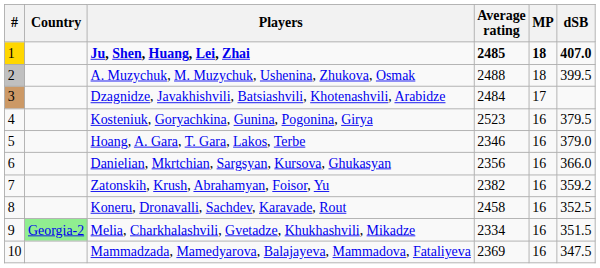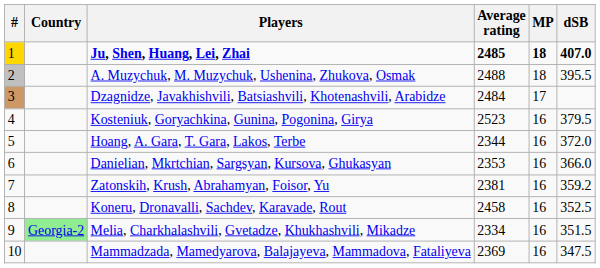 <table class="wikitable">
 <tr>
 <th>#</th>
 <th>Country</th>
 <th>Players</th>
 <th>Average<br>rating</th>
 <th>MP</th>
 <th>dSB</th>
 </tr>
 <tr>
 <td style="background:gold;">1</td>
 <td><strong></strong></td>
 <td><strong><a href='#'>Ju</a>, <a href='#'>Shen</a>, <a href='#'>Huang</a>, <a href='#'>Lei</a>, <a href='#'>Zhai</a></strong></td>
 <td><strong>2485</strong></td>
 <td><strong>18</strong></td>
 <td><strong>407.0</strong></td>
 </tr>
 <tr>
 <td style="background:silver;">2</td>
 <td></td>
 <td><a href='#'>A. Muzychuk</a>, <a href='#'>M. Muzychuk</a>, <a href='#'>Ushenina</a>, <a href='#'>Zhukova</a>, <a href='#'>Osmak</a></td>
 <td>2488</td>
 <td>18</td>
-<td>399.5</td>
+<td>395.5</td>
 </tr>
 <tr>
 <td style="background:#c96;">3</td>
 <td></td>
 <td><a href='#'>Dzagnidze</a>, <a href='#'>Javakhishvili</a>, <a href='#'>Batsiashvili</a>, <a href='#'>Khotenashvili</a>, <a href='#'>Arabidze</a></td>
 <td>2484</td>
 <td>17</td>
 <td></td>
 </tr>
 <tr>
 <td>4</td>
 <td></td>
 <td><a href='#'>Kosteniuk</a>, <a href='#'>Goryachkina</a>, <a href='#'>Gunina</a>, <a href='#'>Pogonina</a>, <a href='#'>Girya</a></td>
 <td>2523</td>
 <td>16</td>
 <td>379.5</td>
 </tr>
 <tr>
 <td>5</td>
 <td></td>
 <td><a href='#'>Hoang</a>, <a href='#'>A. Gara</a>, <a href='#'>T. Gara</a>, <a href='#'>Lakos</a>, <a href='#'>Terbe</a></td>
-<td>2346</td>
+<td>2344</td>
 <td>16</td>
-<td>379.0</td>
+<td>372.0</td>
 </tr>
 <tr>
 <td>6</td>
 <td></td>
 <td><a href='#'>Danielian</a>, <a href='#'>Mkrtchian</a>, <a href='#'>Sargsyan</a>, <a href='#'>Kursova</a>, <a href='#'>Ghukasyan</a></td>
-<td>2356</td>
+<td>2353</td>
 <td>16</td>
 <td>366.0</td>
 </tr>
 <tr>
 <td>7</td>
 <td></td>
 <td><a href='#'>Zatonskih</a>, <a href='#'>Krush</a>, <a href='#'>Abrahamyan</a>, <a href='#'>Foisor</a>, <a href='#'>Yu</a></td>
-<td>2382</td>
+<td>2381</td>
 <td>16</td>
 <td>359.2</td>
 </tr>
 <tr>
 <td>8</td>
 <td></td>
 <td><a href='#'>Koneru</a>, <a href='#'>Dronavalli</a>, <a href='#'>Sachdev</a>, <a href='#'>Karavade</a>, <a href='#'>Rout</a></td>
 <td>2458</td>
 <td>16</td>
 <td>352.5</td>
 </tr>
 <tr>
 <td>9</td>
 <td style="background: lightgreen;"> <a href='#'>Georgia-2</a></td>
 <td><a href='#'>Melia</a>, <a href='#'>Charkhalashvili</a>, <a href='#'>Gvetadze</a>, <a href='#'>Khukhashvili</a>, <a href='#'>Mikadze</a></td>
 <td>2334</td>
 <td>16</td>
 <td>351.5</td>
 </tr>
 <tr>
 <td>10</td>
 <td></td>
 <td><a href='#'>Mammadzada</a>, <a href='#'>Mamedyarova</a>, <a href='#'>Balajayeva</a>, <a href='#'>Mammadova</a>, <a href='#'>Fataliyeva</a></td>
 <td>2369</td>
 <td>16</td>
 <td>347.5</td>
 </tr>
 </table>
